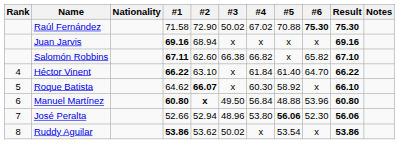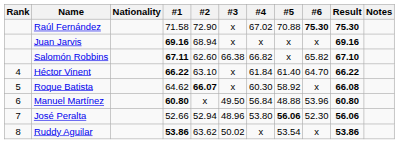 <table class="wikitable sortable" style="text-align:center;font-size:95%">
 <tr>
 <th>Rank</th>
 <th>Name</th>
 <th>Nationality</th>
 <th>#1</th>
 <th>#2</th>
 <th>#3</th>
 <th>#4</th>
 <th>#5</th>
 <th>#6</th>
 <th>Result</th>
 <th>Notes</th>
 </tr>
 <tr>
 <td></td>
 <td align=left><a href='#'>Raúl Fernández</a></td>
 <td align=left></td>
 <td>71.58</td>
 <td>72.90</td>
-<td>50.02</td>
+<td>x</td>
 <td>67.02</td>
 <td>70.88</td>
 <td><strong>75.30</strong></td>
 <td><strong>75.30</strong></td>
 <td></td>
 </tr>
 <tr>
 <td></td>
 <td align=left><a href='#'>Juan Jarvis</a></td>
 <td align=left></td>
 <td><strong>69.16</strong></td>
 <td>68.94</td>
 <td>x</td>
 <td>x</td>
 <td>x</td>
 <td>x</td>
 <td><strong>69.16</strong></td>
 <td></td>
 </tr>
 <tr>
 <td></td>
 <td align=left><a href='#'>Salomón Robbins</a></td>
 <td align=left></td>
 <td><strong>67.11</strong></td>
 <td>62.60</td>
 <td>66.38</td>
 <td>66.82</td>
 <td>x</td>
 <td>65.82</td>
 <td><strong>67.10</strong></td>
 <td></td>
 </tr>
 <tr>
 <td>4</td>
 <td align=left><a href='#'>Héctor Vinent</a></td>
 <td align=left></td>
 <td><strong>66.22</strong></td>
 <td>63.10</td>
 <td>x</td>
 <td>61.84</td>
 <td>61.40</td>
 <td>64.70</td>
 <td><strong>66.22</strong></td>
 <td></td>
 </tr>
 <tr>
 <td>5</td>
 <td align=left><a href='#'>Roque Batista</a></td>
 <td align=left></td>
 <td>64.62</td>
 <td><strong>66.07</strong></td>
 <td>x</td>
 <td>60.30</td>
 <td>58.92</td>
 <td>x</td>
-<td><strong>66.10</strong></td>
+<td><strong>66.08</strong></td>
 <td></td>
 </tr>
 <tr>
 <td>6</td>
 <td align=left><a href='#'>Manuel Martínez</a></td>
 <td align=left></td>
 <td><strong>60.80</strong></td>
-<td><strong>x</strong></td>
+<td>x</td>
 <td>49.50</td>
 <td>56.84</td>
 <td>48.88</td>
 <td>53.96</td>
 <td><strong>60.80</strong></td>
 <td></td>
 </tr>
 <tr>
 <td>7</td>
 <td align=left><a href='#'>José Peralta</a></td>
 <td align=left></td>
 <td>52.66</td>
 <td>52.94</td>
 <td>48.96</td>
 <td>53.80</td>
 <td><strong>56.06</strong></td>
 <td>52.30</td>
 <td><strong>56.06</strong></td>
 <td></td>
 </tr>
 <tr>
 <td>8</td>
 <td align=left><a href='#'>Ruddy Aguilar</a></td>
 <td align=left></td>
 <td><strong>53.86</strong></td>
-<td>53.62</td>
+<td>63.62</td>
 <td>50.02</td>
 <td>x</td>
 <td>53.54</td>
 <td>x</td>
 <td><strong>53.86</strong></td>
 <td></td>
 </tr>
 </table>
